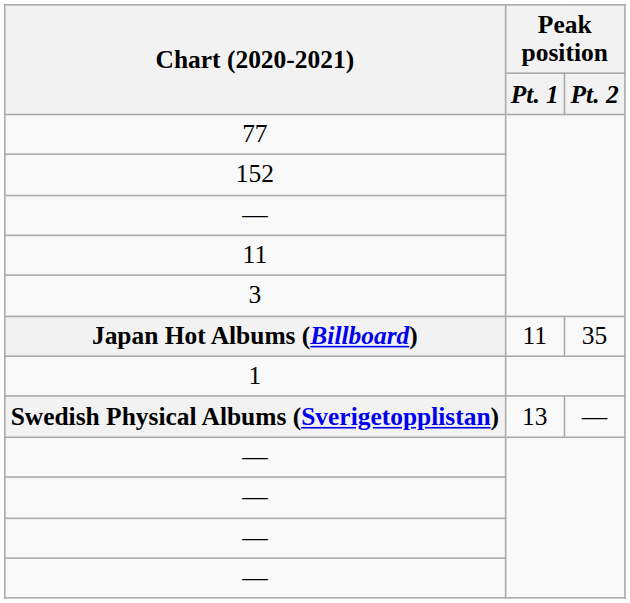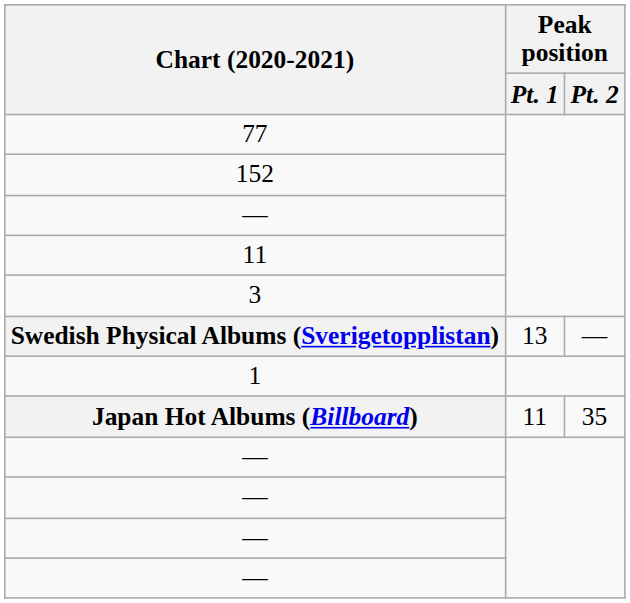 <table class="wikitable sortable plainrowheaders" style="text-align:center">
 <tr>
 <th rowspan="2" scope="col">Chart (2020-2021)</th>
 <th colspan="2" scope="col">Peak<br>position</th>
 </tr>
 <tr>
 <th><em>Pt. 1</em></th>
 <th><em>Pt. 2</em></th>
 </tr>
 <tr>
 <td>77</td>
 </tr>
 <tr>
 <td>152</td>
 </tr>
 <tr>
 <td>—</td>
 </tr>
 <tr>
 <td>11</td>
 </tr>
 <tr>
 <td>3</td>
 </tr>
 <tr>
-<th scope="row">Japan Hot Albums (<a href='#'><em>Billboard</em></a>)</th>
-<td>11</td>
-<td>35</td>
+<th scope="row">Swedish Physical Albums (<a href='#'>Sverigetopplistan</a>)</th>
+<td>13</td>
+<td>—</td>
 </tr>
 <tr>
 <td>1</td>
 </tr>
 <tr>
-<th scope="row">Swedish Physical Albums (<a href='#'>Sverigetopplistan</a>)</th>
-<td>13</td>
-<td>—</td>
+<th scope="row">Japan Hot Albums (<a href='#'><em>Billboard</em></a>)</th>
+<td>11</td>
+<td>35</td>
 </tr>
 <tr>
 <td>—</td>
 </tr>
 <tr>
 <td>—</td>
 </tr>
 <tr>
 <td>—</td>
 </tr>
 <tr>
 <td>—</td>
 </tr>
 </table>
